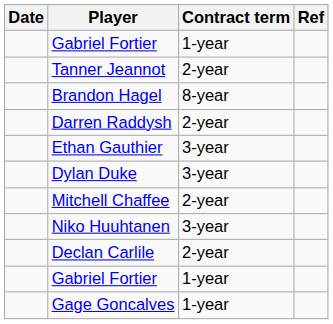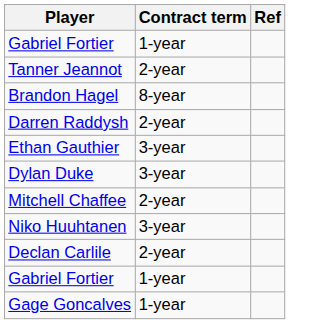 <table class="wikitable">
 <tr>
-<th>Date</th>
 <th>Player</th>
 <th>Contract term</th>
 <th>Ref</th>
 </tr>
 <tr>
-<td></td>
 <td><a href='#'>Gabriel Fortier</a></td>
 <td>1-year</td>
 <td></td>
 </tr>
 <tr>
-<td></td>
 <td><a href='#'>Tanner Jeannot</a></td>
 <td>2-year</td>
 <td></td>
 </tr>
 <tr>
-<td></td>
 <td><a href='#'>Brandon Hagel</a></td>
 <td>8-year</td>
 <td></td>
 </tr>
 <tr>
-<td></td>
 <td><a href='#'>Darren Raddysh</a></td>
 <td>2-year</td>
 <td></td>
 </tr>
 <tr>
-<td></td>
 <td><a href='#'>Ethan Gauthier</a></td>
 <td>3-year</td>
 <td></td>
 </tr>
 <tr>
-<td></td>
 <td><a href='#'>Dylan Duke</a></td>
 <td>3-year</td>
 <td></td>
 </tr>
 <tr>
-<td></td>
 <td><a href='#'>Mitchell Chaffee</a></td>
 <td>2-year</td>
 <td></td>
 </tr>
 <tr>
-<td></td>
 <td><a href='#'>Niko Huuhtanen</a></td>
 <td>3-year</td>
 <td></td>
 </tr>
 <tr>
-<td></td>
 <td><a href='#'>Declan Carlile</a></td>
 <td>2-year</td>
 <td></td>
 </tr>
 <tr>
-<td></td>
 <td><a href='#'>Gabriel Fortier</a></td>
 <td>1-year</td>
 <td></td>
 </tr>
 <tr>
-<td></td>
 <td><a href='#'>Gage Goncalves</a></td>
 <td>1-year</td>
 <td></td>
 </tr>
 </table>
